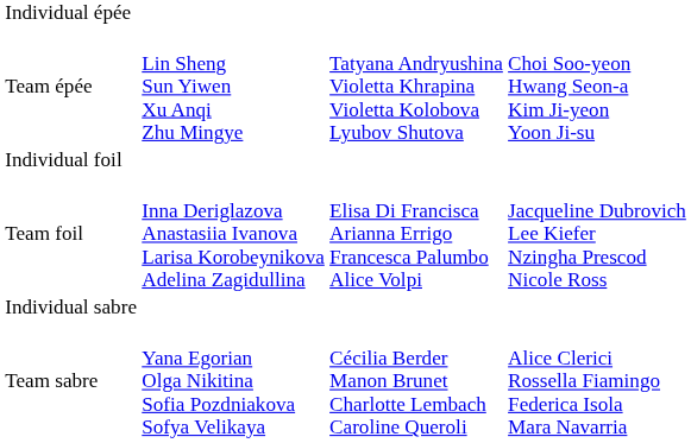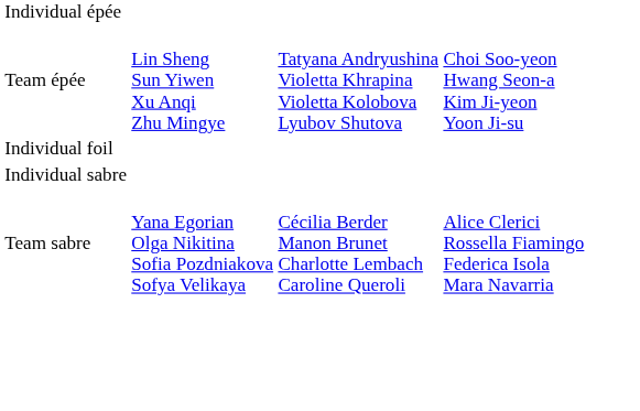 <table>
 <tr>
 <td rowspan=2>Individual épée<br></td>
 <td rowspan=2></td>
 <td rowspan=2></td>
 <td></td>
 </tr>
 <tr>
 <td></td>
 </tr>
 <tr>
 <td>Team épée<br></td>
 <td><br><a href='#'>Lin Sheng</a><br><a href='#'>Sun Yiwen</a><br><a href='#'>Xu Anqi</a><br><a href='#'>Zhu Mingye</a></td>
 <td><br><a href='#'>Tatyana Andryushina</a><br><a href='#'>Violetta Khrapina</a><br><a href='#'>Violetta Kolobova</a><br><a href='#'>Lyubov Shutova</a></td>
 <td><br><a href='#'>Choi Soo-yeon</a><br><a href='#'>Hwang Seon-a</a><br><a href='#'>Kim Ji-yeon</a><br><a href='#'>Yoon Ji-su</a></td>
 </tr>
 <tr>
 <td rowspan=2>Individual foil<br></td>
 <td rowspan=2></td>
 <td rowspan=2></td>
 <td></td>
 </tr>
 <tr>
 <td></td>
 </tr>
 <tr>
-<td>Team foil<br></td>
-<td><br><a href='#'>Inna Deriglazova</a><br><a href='#'>Anastasiia Ivanova</a><br><a href='#'>Larisa Korobeynikova</a><br><a href='#'>Adelina Zagidullina</a></td>
-<td><br><a href='#'>Elisa Di Francisca</a><br><a href='#'>Arianna Errigo</a><br><a href='#'>Francesca Palumbo</a><br><a href='#'>Alice Volpi</a></td>
-<td><br><a href='#'>Jacqueline Dubrovich</a><br><a href='#'>Lee Kiefer</a><br><a href='#'>Nzingha Prescod</a><br><a href='#'>Nicole Ross</a></td>
-</tr>
-<tr>
 <td rowspan=2>Individual sabre<br></td>
 <td rowspan=2></td>
 <td rowspan=2></td>
 <td></td>
 </tr>
 <tr>
 <td></td>
 </tr>
 <tr>
 <td>Team sabre<br></td>
 <td><br><a href='#'>Yana Egorian</a><br><a href='#'>Olga Nikitina</a><br><a href='#'>Sofia Pozdniakova</a><br><a href='#'>Sofya Velikaya</a></td>
 <td><br><a href='#'>Cécilia Berder</a><br><a href='#'>Manon Brunet</a><br><a href='#'>Charlotte Lembach</a><br><a href='#'>Caroline Queroli</a></td>
 <td><br><a href='#'>Alice Clerici</a><br><a href='#'>Rossella Fiamingo</a><br><a href='#'>Federica Isola</a><br><a href='#'>Mara Navarria</a></td>
 </tr>
 </table>
